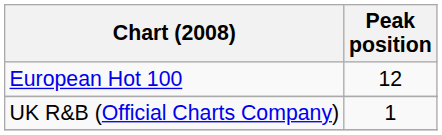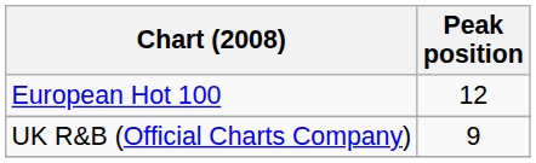 <table class="wikitable sortable">
 <tr>
 <th>Chart (2008)</th>
 <th>Peak<br>position</th>
 </tr>
 <tr>
 <td align="left"><a href='#'>European Hot 100</a></td>
 <td align="center">12</td>
 </tr>
 <tr>
 </tr>
 <tr>
 </tr>
 <tr>
 <td align="left">UK R&B (<a href='#'>Official Charts Company</a>)</td>
-<td align="center">1</td>
+<td align="center">9</td>
 </tr>
 <tr>
 </tr>
 </table>
